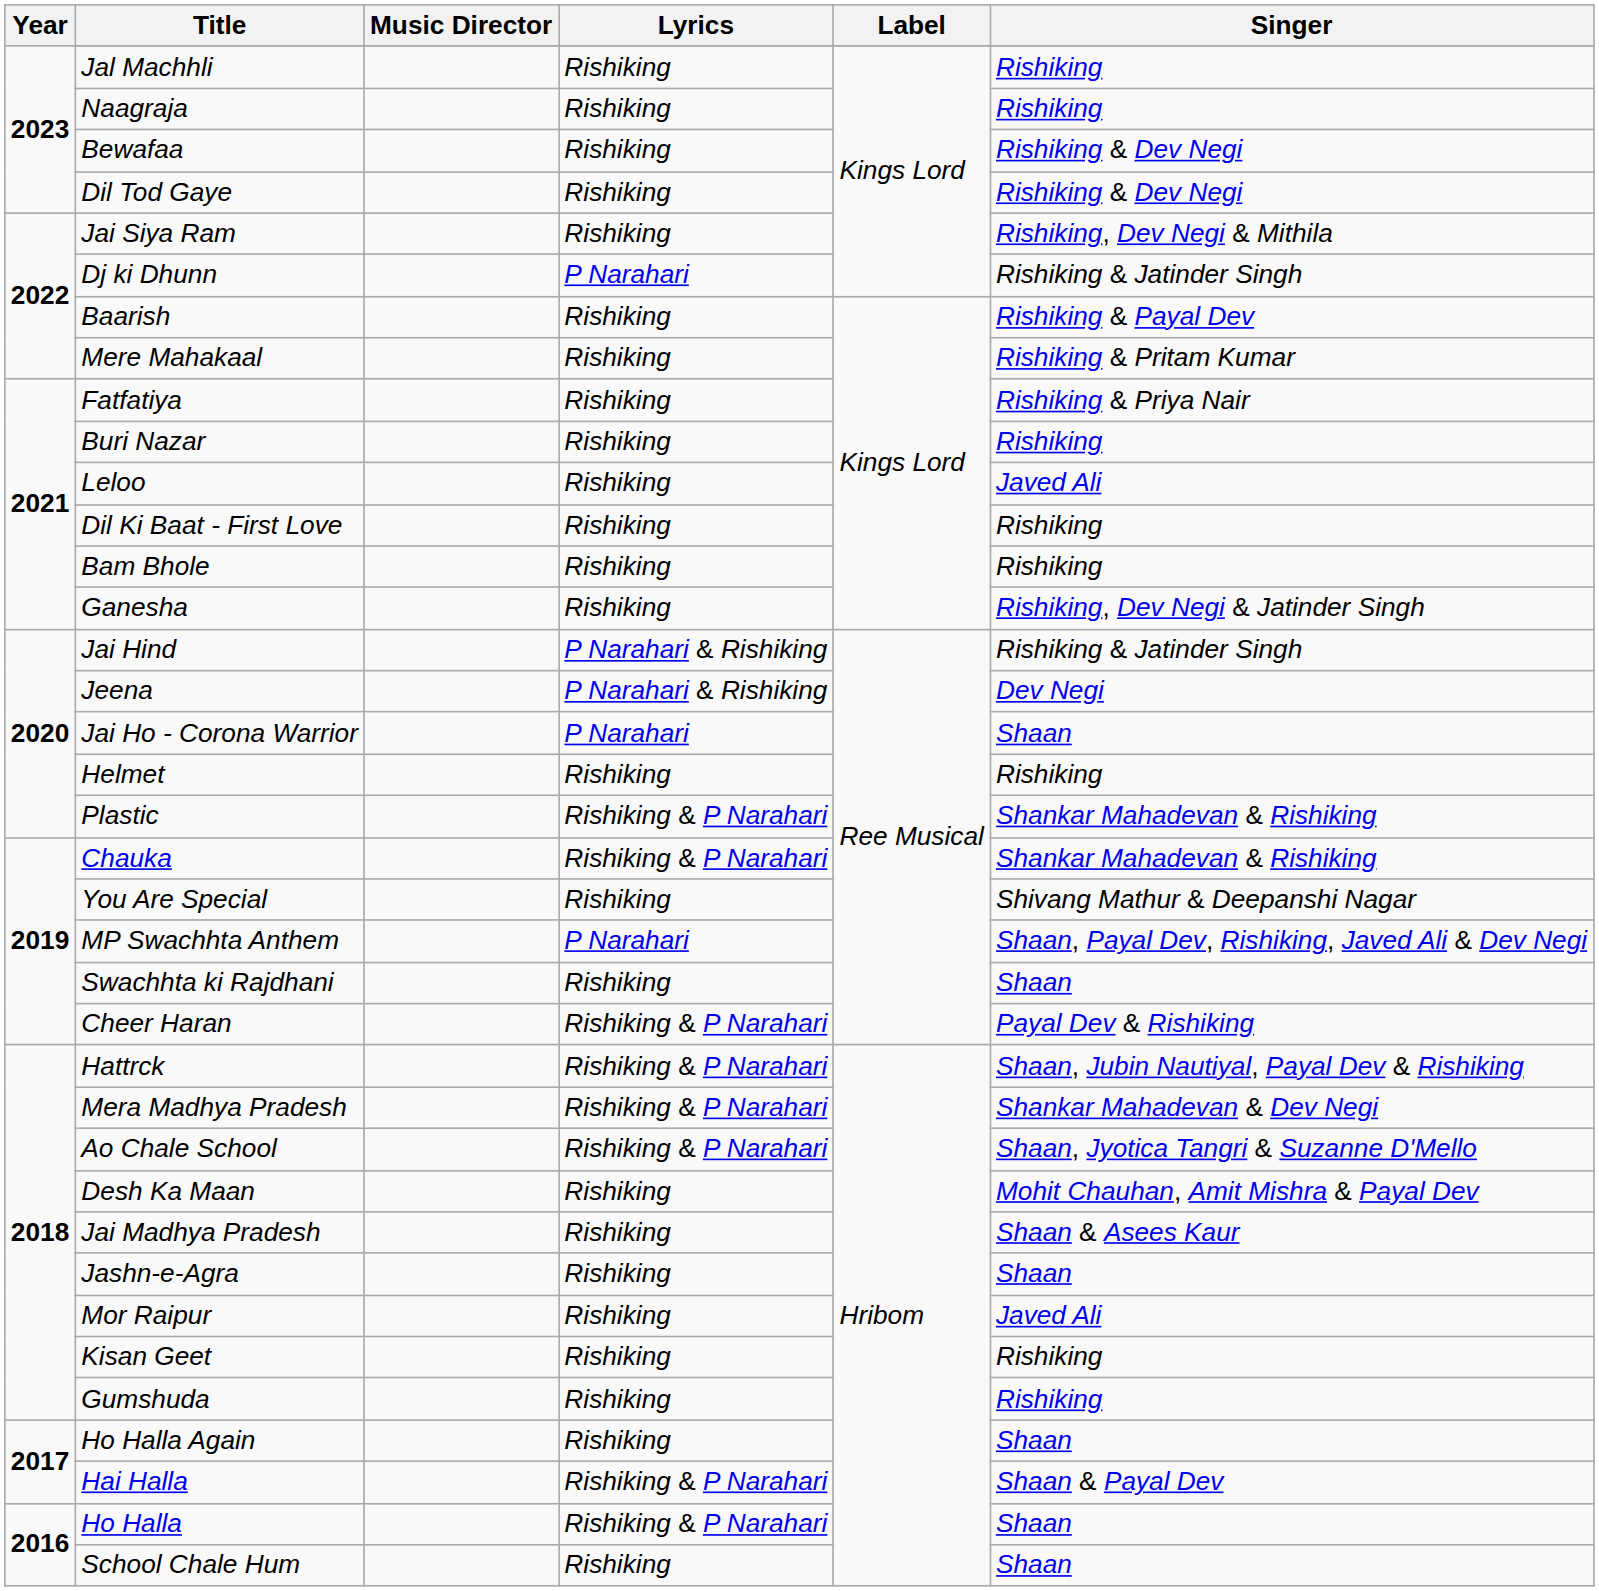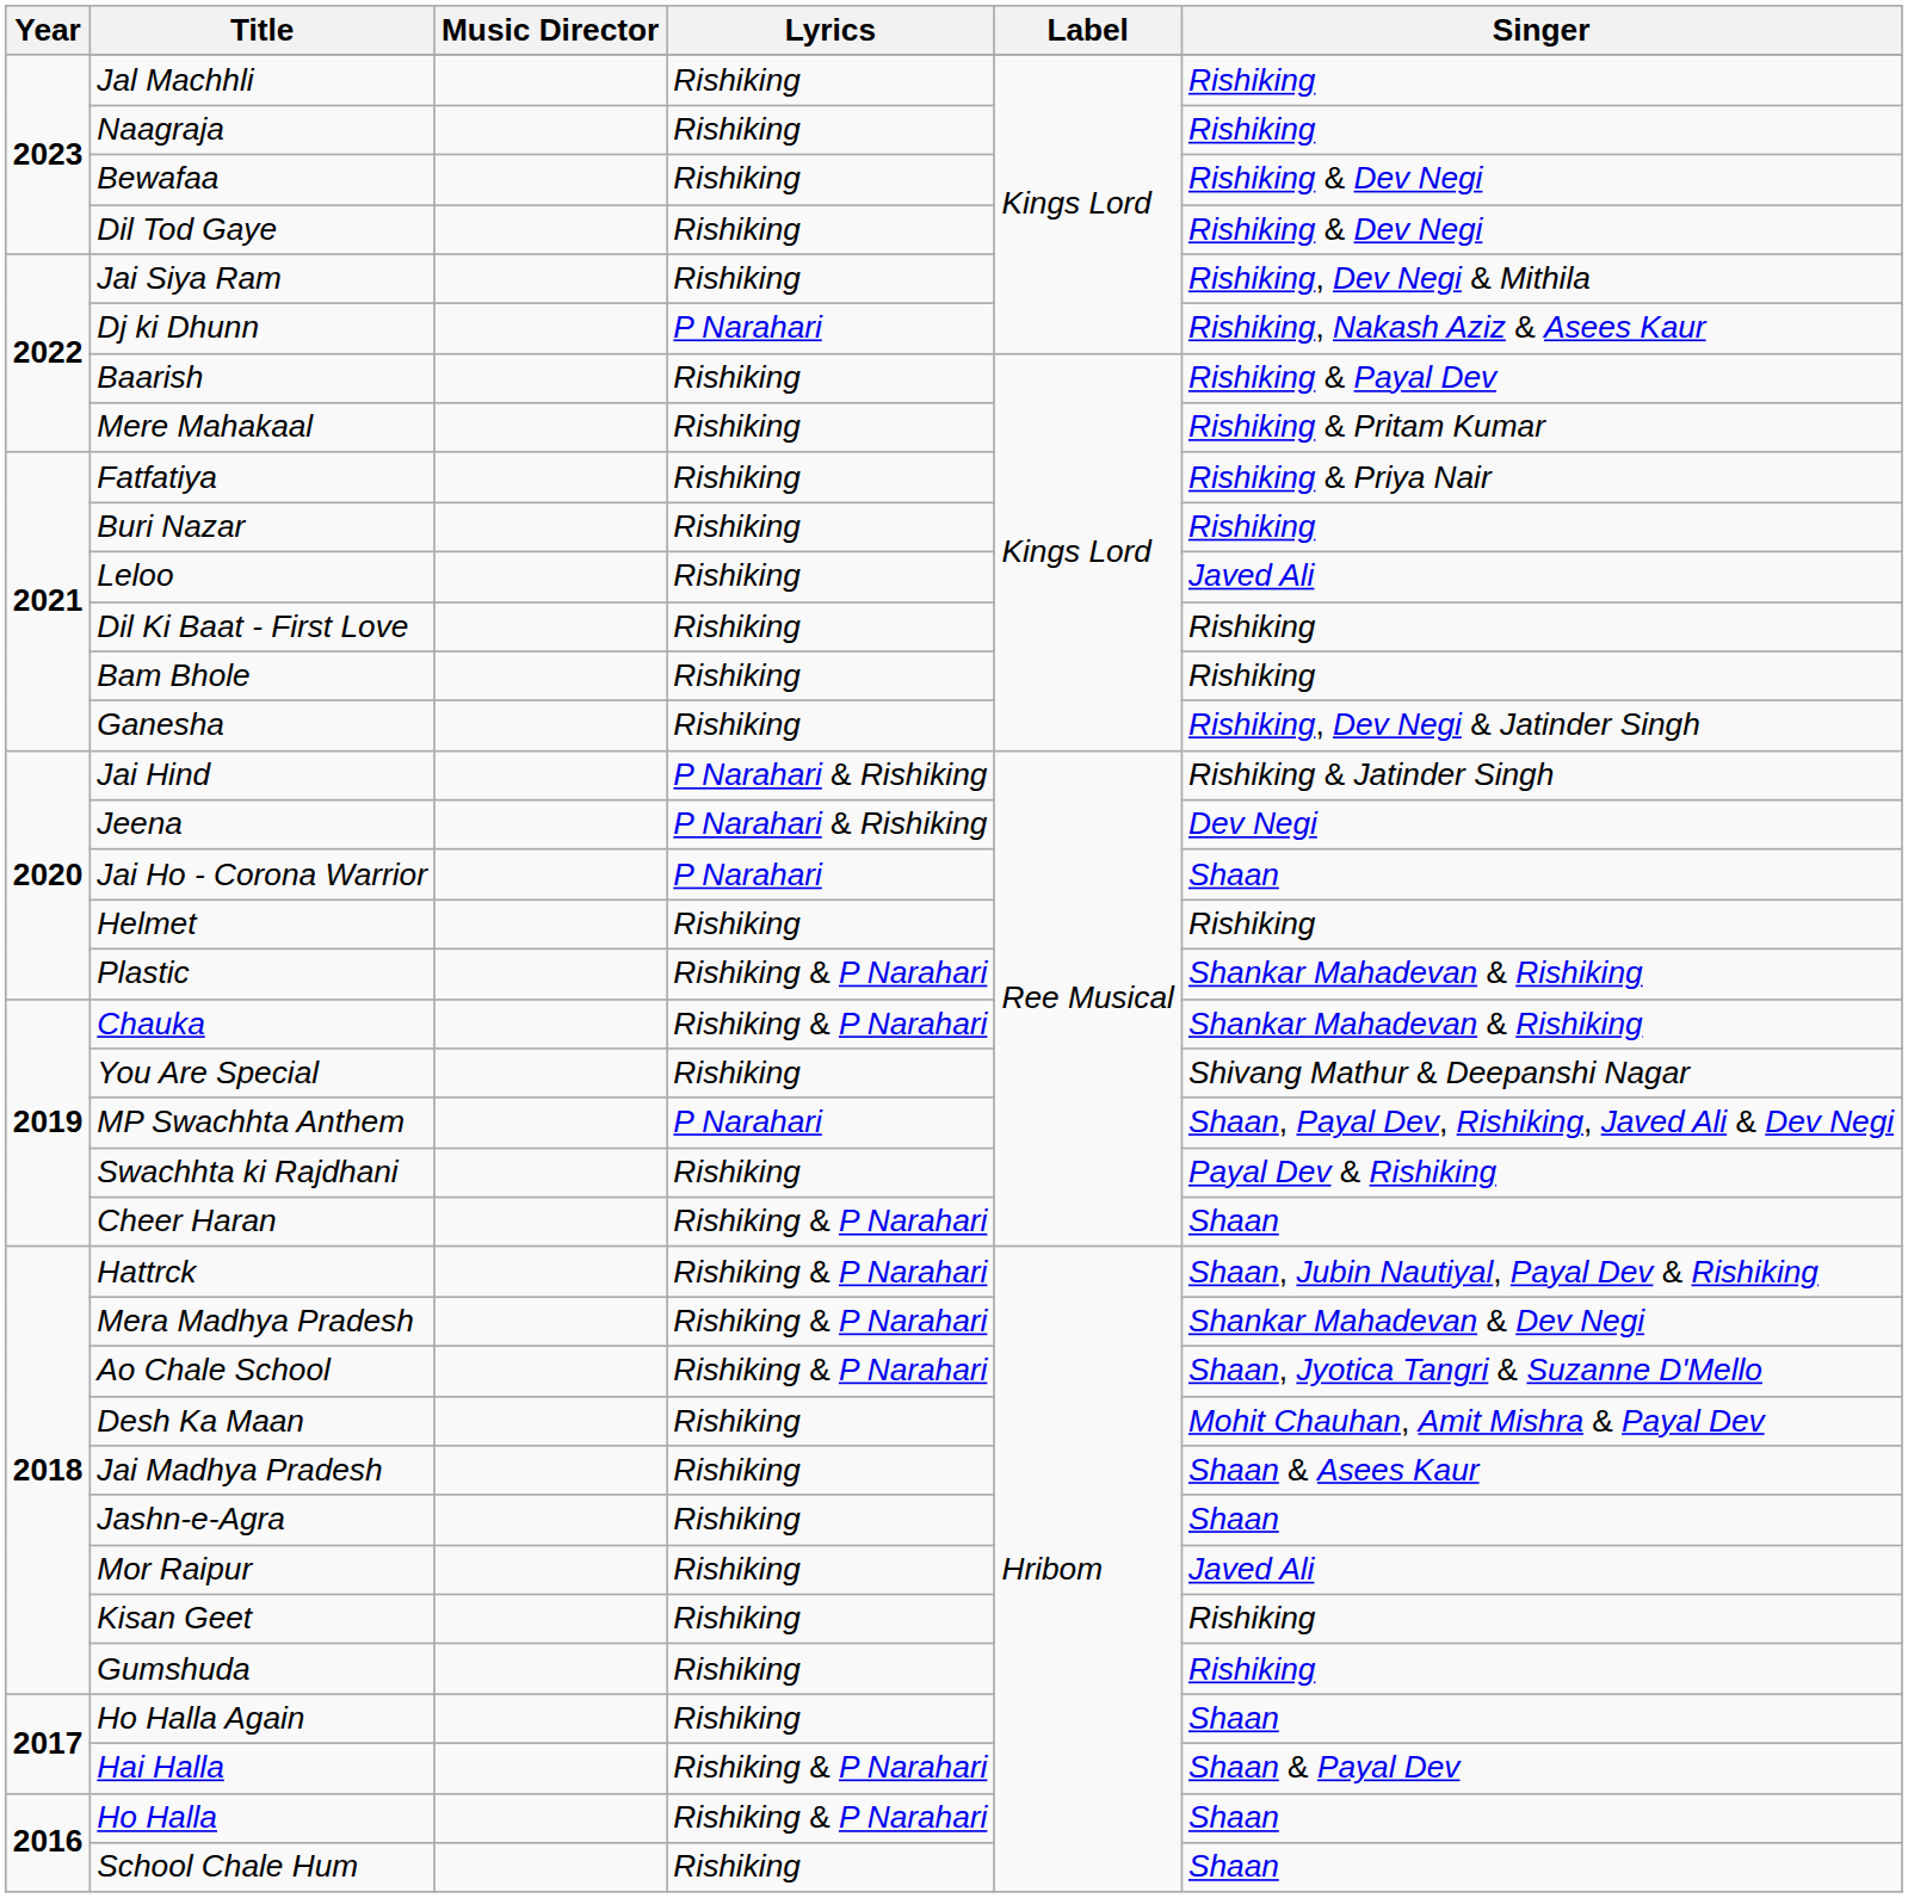 <table class="wikitable sortable">
 <tr>
 <th>Year</th>
 <th>Title</th>
 <th>Music Director</th>
 <th>Lyrics</th>
 <th>Label</th>
 <th>Singer</th>
 </tr>
 <tr>
 <td rowspan="5" style="text-align:center;"><strong>2023</strong></td>
 </tr>
 <tr>
 <td><em>Jal Machhli</em></td>
 <td></td>
 <td><em>Rishiking</em></td>
 <td rowspan="6"><em>Kings Lord</em></td>
 <td><em><a href='#'> Rishiking</a></em></td>
 </tr>
 <tr>
 <td><em>Naagraja</em></td>
 <td></td>
 <td><em>Rishiking</em></td>
 <td><em><a href='#'> Rishiking</a></em></td>
 </tr>
 <tr>
 <td><em>Bewafaa</em></td>
 <td></td>
 <td><em>Rishiking</em></td>
 <td><em><a href='#'> Rishiking</a></em> & <em><a href='#'>Dev Negi</a></em></td>
 </tr>
 <tr>
 <td><em>Dil Tod Gaye</em></td>
 <td></td>
 <td><em>Rishiking</em></td>
 <td><em><a href='#'> Rishiking</a></em> & <em><a href='#'>Dev Negi</a></em></td>
 </tr>
 <tr>
 <td rowspan="4" style="text-align:center;"><strong>2022</strong></td>
 <td><em>Jai Siya Ram</em></td>
 <td></td>
 <td><em>Rishiking</em></td>
 <td><em><a href='#'> Rishiking</a></em>, <em><a href='#'>Dev Negi</a></em> & <em>Mithila</em></td>
 </tr>
 <tr>
 <td><em>Dj ki Dhunn</em></td>
 <td></td>
 <td><em><a href='#'> P Narahari</a></em></td>
-<td><em>Rishiking</em> & <em>Jatinder Singh</em></td>
+<td><em><a href='#'> Rishiking</a></em>, <em><a href='#'>Nakash Aziz</a></em> & <em><a href='#'>Asees Kaur</a></em></td>
 </tr>
 <tr>
 <td><em>Baarish</em></td>
 <td></td>
 <td><em>Rishiking</em></td>
 <td rowspan="8"><em>Kings Lord</em></td>
 <td><em><a href='#'> Rishiking</a></em> & <em><a href='#'>Payal Dev</a></em></td>
 </tr>
 <tr>
 <td><em>Mere Mahakaal</em></td>
 <td></td>
 <td><em>Rishiking</em></td>
 <td><em><a href='#'> Rishiking</a></em> & <em>Pritam Kumar</em></td>
 </tr>
 <tr>
 <td rowspan="6" style="text-align:center;"><strong>2021</strong></td>
 <td><em>Fatfatiya</em></td>
 <td></td>
 <td><em>Rishiking</em></td>
 <td><em><a href='#'> Rishiking</a></em> & <em>Priya Nair</em></td>
 </tr>
 <tr>
 <td><em>Buri Nazar</em></td>
 <td></td>
 <td><em>Rishiking</em></td>
 <td><em><a href='#'> Rishiking</a></em></td>
 </tr>
 <tr>
 <td><em>Leloo</em></td>
 <td></td>
 <td><em>Rishiking</em></td>
 <td><em><a href='#'>Javed Ali</a></em></td>
 </tr>
 <tr>
 <td><em>Dil Ki Baat - First Love</em></td>
 <td></td>
 <td><em>Rishiking</em></td>
 <td><em>Rishiking</em></td>
 </tr>
 <tr>
 <td><em>Bam Bhole</em></td>
 <td></td>
 <td><em>Rishiking</em></td>
 <td><em>Rishiking</em></td>
 </tr>
 <tr>
 <td><em>Ganesha</em></td>
 <td></td>
 <td><em>Rishiking</em></td>
 <td><em><a href='#'> Rishiking</a></em>, <em><a href='#'>Dev Negi</a></em> & <em>Jatinder Singh</em></td>
 </tr>
 <tr>
 <td rowspan="5" style="text-align:center;"><strong>2020</strong></td>
 <td><em>Jai Hind</em></td>
 <td></td>
 <td><em><a href='#'> P Narahari</a></em> & <em>Rishiking</em></td>
 <td rowspan="10"><em>Ree Musical</em></td>
 <td><em>Rishiking</em> & <em>Jatinder Singh</em></td>
 </tr>
 <tr>
 <td><em>Jeena</em></td>
 <td></td>
 <td><em><a href='#'> P Narahari</a></em> & <em>Rishiking</em></td>
 <td><em><a href='#'>Dev Negi</a></em></td>
 </tr>
 <tr>
 <td><em>Jai Ho - Corona Warrior</em></td>
 <td></td>
 <td><em><a href='#'> P Narahari</a></em></td>
 <td><em><a href='#'>Shaan</a></em></td>
 </tr>
 <tr>
 <td><em>Helmet</em></td>
 <td></td>
 <td><em>Rishiking</em></td>
 <td><em>Rishiking</em></td>
 </tr>
 <tr>
 <td><em>Plastic</em></td>
 <td></td>
 <td><em>Rishiking</em> & <em><a href='#'> P Narahari</a></em></td>
 <td><em><a href='#'>Shankar Mahadevan</a></em> & <em><a href='#'> Rishiking</a></em></td>
 </tr>
 <tr>
 <td rowspan="5" style="text-align:center;"><strong>2019</strong></td>
 <td><em><a href='#'>Chauka</a></em></td>
 <td></td>
 <td><em>Rishiking</em> & <em><a href='#'> P Narahari</a></em></td>
 <td><em><a href='#'>Shankar Mahadevan</a></em> & <em><a href='#'> Rishiking</a></em></td>
 </tr>
 <tr>
 <td><em>You Are Special</em></td>
 <td></td>
 <td><em>Rishiking</em></td>
 <td><em>Shivang Mathur</em> & <em>Deepanshi Nagar</em></td>
 </tr>
 <tr>
 <td><em>MP Swachhta Anthem</em></td>
 <td></td>
 <td><em><a href='#'> P Narahari</a></em></td>
 <td><em><a href='#'>Shaan</a></em>, <em><a href='#'>Payal Dev</a></em>, <em><a href='#'> Rishiking</a></em>, <em><a href='#'>Javed Ali</a></em> & <em><a href='#'>Dev Negi</a></em></td>
 </tr>
 <tr>
 <td><em>Swachhta ki Rajdhani</em></td>
 <td></td>
 <td><em>Rishiking</em></td>
-<td><em><a href='#'>Shaan</a></em></td>
+<td><em><a href='#'>Payal Dev</a></em> & <em><a href='#'> Rishiking</a></em></td>
 </tr>
 <tr>
 <td><em>Cheer Haran</em></td>
 <td></td>
 <td><em>Rishiking</em> & <em><a href='#'> P Narahari</a></em></td>
-<td><em><a href='#'>Payal Dev</a></em> & <em><a href='#'> Rishiking</a></em></td>
+<td><em><a href='#'>Shaan</a></em></td>
 </tr>
 <tr>
 <td rowspan="9" style="text-align:center;"><strong>2018</strong></td>
 <td><em>Hattrck</em></td>
 <td></td>
 <td><em>Rishiking</em> & <em><a href='#'> P Narahari</a></em></td>
 <td rowspan="13"><em>Hribom</em></td>
 <td><em><a href='#'>Shaan</a></em>, <em><a href='#'>Jubin Nautiyal</a></em>, <em><a href='#'>Payal Dev</a></em> & <em><a href='#'> Rishiking</a></em></td>
 </tr>
 <tr>
 <td><em>Mera Madhya Pradesh</em></td>
 <td></td>
 <td><em>Rishiking</em> & <em><a href='#'> P Narahari</a></em></td>
 <td><em><a href='#'>Shankar Mahadevan</a></em> & <em><a href='#'>Dev Negi</a></em></td>
 </tr>
 <tr>
 <td><em>Ao Chale School</em></td>
 <td></td>
 <td><em>Rishiking</em> & <em><a href='#'> P Narahari</a> </em></td>
 <td><em><a href='#'>Shaan</a></em>, <em><a href='#'>Jyotica Tangri</a></em> & <em><a href='#'>Suzanne D'Mello</a></em></td>
 </tr>
 <tr>
 <td><em>Desh Ka Maan</em></td>
 <td></td>
 <td><em>Rishiking</em></td>
 <td><em><a href='#'>Mohit Chauhan</a></em>,  <em><a href='#'>Amit Mishra</a></em> & <em><a href='#'>Payal Dev</a></em></td>
 </tr>
 <tr>
 <td><em>Jai Madhya Pradesh</em></td>
 <td></td>
 <td><em>Rishiking</em></td>
 <td><em><a href='#'>Shaan</a></em> & <em><a href='#'>Asees Kaur</a></em></td>
 </tr>
 <tr>
 <td><em>Jashn-e-Agra</em></td>
 <td></td>
 <td><em>Rishiking</em></td>
 <td><em><a href='#'>Shaan</a></em></td>
 </tr>
 <tr>
 <td><em>Mor Raipur</em></td>
 <td></td>
 <td><em>Rishiking</em></td>
 <td><em><a href='#'>Javed Ali</a></em></td>
 </tr>
 <tr>
 <td><em>Kisan Geet</em></td>
 <td></td>
 <td><em>Rishiking</em></td>
 <td><em>Rishiking</em></td>
 </tr>
 <tr>
 <td><em>Gumshuda</em></td>
 <td></td>
 <td><em>Rishiking</em></td>
 <td><em><a href='#'> Rishiking</a></em></td>
 </tr>
 <tr>
 <td rowspan="2" style="text-align:center;"><strong>2017</strong></td>
 <td><em>Ho Halla Again</em></td>
 <td></td>
 <td><em>Rishiking</em></td>
 <td><em><a href='#'>Shaan</a></em></td>
 </tr>
 <tr>
 <td><em><a href='#'>Hai Halla</a></em></td>
 <td></td>
 <td><em>Rishiking</em> & <em><a href='#'> P Narahari</a></em></td>
 <td><em><a href='#'>Shaan</a></em> & <em><a href='#'>Payal Dev</a></em></td>
 </tr>
 <tr>
 <td rowspan="2" style="text-align:center;"><strong>2016</strong></td>
 <td><em><a href='#'>Ho Halla</a></em></td>
 <td></td>
 <td><em>Rishiking</em> & <em><a href='#'> P Narahari</a></em></td>
 <td><em><a href='#'>Shaan</a></em></td>
 </tr>
 <tr>
 <td><em>School Chale Hum</em></td>
 <td></td>
 <td><em>Rishiking</em></td>
 <td><em><a href='#'>Shaan</a></em></td>
 </tr>
 </table>
